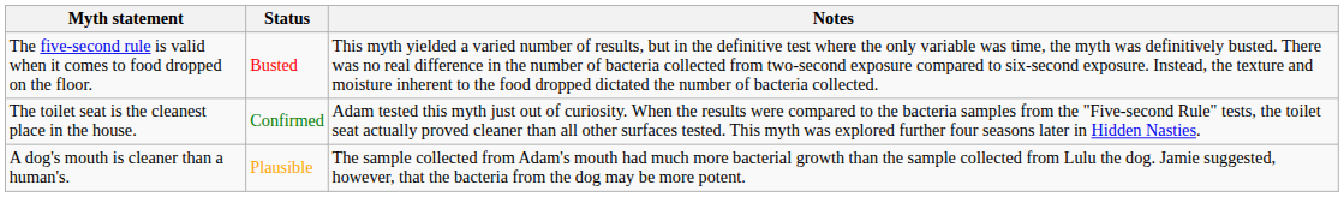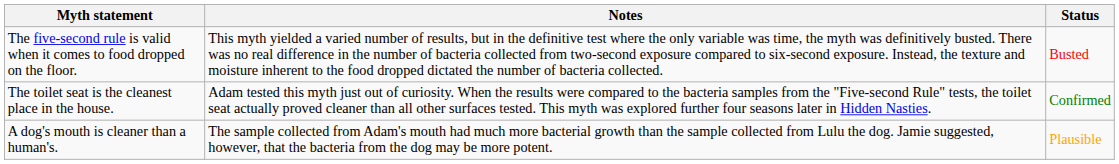 <table class="wikitable plainrowheaders">
 <tr>
 <th>Myth statement</th>
+<th>Notes</th>
 <th>Status</th>
-<th>Notes</th>
 </tr>
 <tr>
 <td>The <a href='#'>five-second rule</a> is valid when it comes to food dropped on the floor.</td>
+<td>This myth yielded a varied number of results, but in the definitive test where the only variable was time, the myth was definitively busted. There was no real difference in the number of bacteria collected from two-second exposure compared to six-second exposure. Instead, the texture and moisture inherent to the food dropped dictated the number of bacteria collected.</td>
 <td style="color:red">Busted</td>
-<td>This myth yielded a varied number of results, but in the definitive test where the only variable was time, the myth was definitively busted. There was no real difference in the number of bacteria collected from two-second exposure compared to six-second exposure. Instead, the texture and moisture inherent to the food dropped dictated the number of bacteria collected.</td>
 </tr>
 <tr>
 <td>The toilet seat is the cleanest place in the house.</td>
+<td>Adam tested this myth just out of curiosity. When the results were compared to the bacteria samples from the "Five-second Rule" tests, the toilet seat actually proved cleaner than all other surfaces tested. This myth was explored further four seasons later in <a href='#'>Hidden Nasties</a>.</td>
 <td style="color:green">Confirmed</td>
-<td>Adam tested this myth just out of curiosity. When the results were compared to the bacteria samples from the "Five-second Rule" tests, the toilet seat actually proved cleaner than all other surfaces tested. This myth was explored further four seasons later in <a href='#'>Hidden Nasties</a>.</td>
 </tr>
 <tr>
 <td>A dog's mouth is cleaner than a human's.</td>
+<td>The sample collected from Adam's mouth had much more bacterial growth than the sample collected from Lulu the dog. Jamie suggested, however, that the bacteria from the dog may be more potent.</td>
 <td style="color:orange">Plausible</td>
-<td>The sample collected from Adam's mouth had much more bacterial growth than the sample collected from Lulu the dog. Jamie suggested, however, that the bacteria from the dog may be more potent.</td>
 </tr>
 </table>
